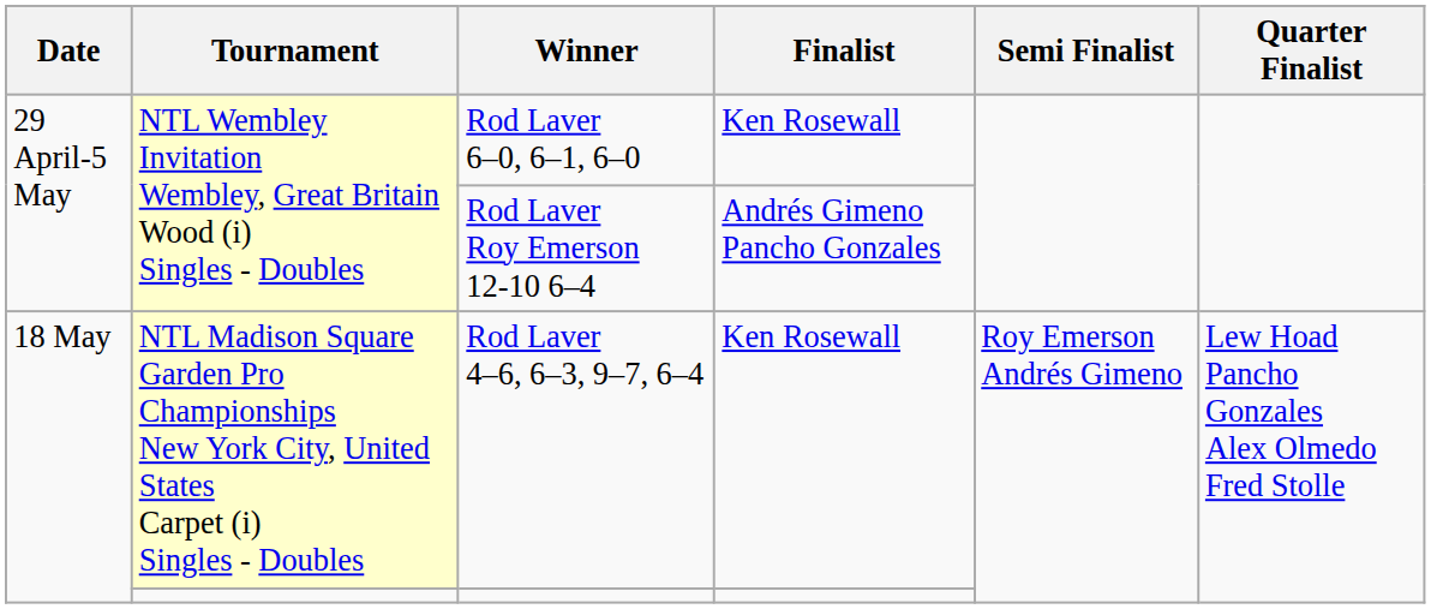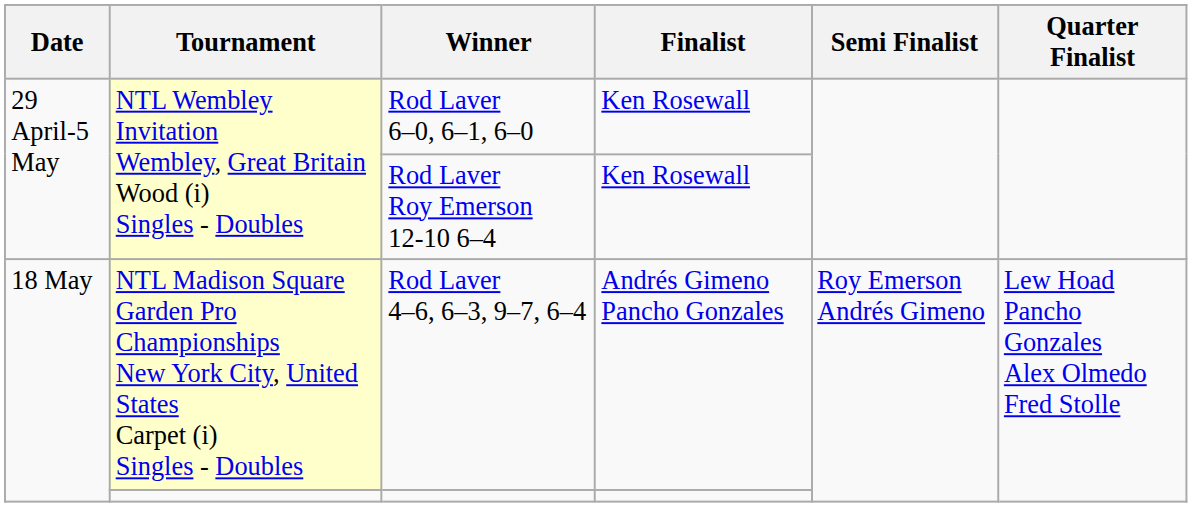 <table class="wikitable" style="font-size:85%;">
 <tr>
 <th width="75">Date</th>
 <th width="230">Tournament</th>
 <th width="210">Winner</th>
 <th width="210">Finalist</th>
 <th width="170">Semi Finalist</th>
 <th width="170">Quarter Finalist</th>
 </tr>
 <tr valign=top>
 <td rowspan=2>29 April-5 May </td>
 <td style="background:#ffc;" rowspan=2><a href='#'>NTL Wembley Invitation</a><br> <a href='#'>Wembley</a>, <a href='#'>Great Britain</a><br>Wood (i)<br> <a href='#'>Singles</a> - <a href='#'>Doubles</a></td>
 <td> <a href='#'>Rod Laver</a><br>6–0, 6–1, 6–0</td>
 <td> <a href='#'>Ken Rosewall</a></td>
 <td rowspan=2></td>
 <td rowspan=2></td>
 </tr>
 <tr valign=top>
 <td> <a href='#'>Rod Laver</a><br> <a href='#'>Roy Emerson</a><br>12-10 6–4</td>
-<td> <a href='#'>Andrés Gimeno</a><br> <a href='#'>Pancho Gonzales</a></td>
+<td> <a href='#'>Ken Rosewall</a></td>
 </tr>
 <tr valign=top>
 <td rowspan=2>18 May</td>
 <td style="background:#ffc;" =2><a href='#'>NTL Madison Square Garden Pro Championships</a><br> <a href='#'>New York City</a>, <a href='#'>United States</a><br>Carpet (i)<br><a href='#'>Singles</a> - <a href='#'>Doubles</a></td>
 <td> <a href='#'>Rod Laver</a><br>4–6, 6–3, 9–7, 6–4</td>
-<td> <a href='#'>Ken Rosewall</a></td>
+<td> <a href='#'>Andrés Gimeno</a><br> <a href='#'>Pancho Gonzales</a></td>
 <td rowspan=2> <a href='#'>Roy Emerson</a><br> <a href='#'>Andrés Gimeno</a></td>
 <td rowspan=2> <a href='#'>Lew Hoad</a><br> <a href='#'>Pancho Gonzales</a><br> <a href='#'>Alex Olmedo</a><br> <a href='#'>Fred Stolle</a></td>
 </tr>
 <tr valign=top>
 <td></td>
 <td></td>
 </tr>
 </table>
